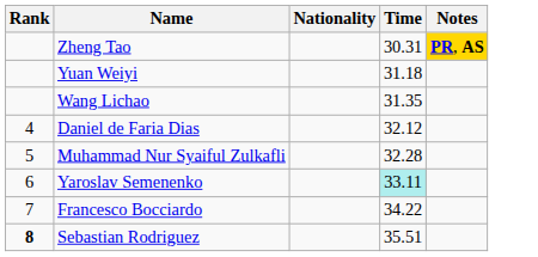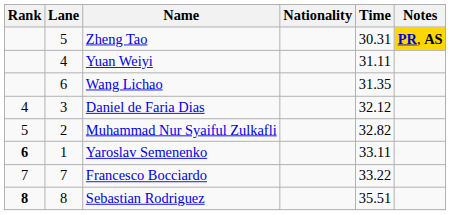 <table class="wikitable sortable" style="text-align:center">
 <tr>
 <th>Rank</th>
+<th>Lane</th>
 <th>Name</th>
 <th>Nationality</th>
 <th>Time</th>
 <th>Notes</th>
 </tr>
 <tr>
 <td></td>
+<td>5</td>
 <td align=left><a href='#'>Zheng Tao</a></td>
 <td align=left></td>
 <td>30.31</td>
 <td style="background: gold;"><strong><a href='#'>PR</a></strong>, <strong>AS</strong></td>
 </tr>
 <tr>
 <td></td>
+<td>4</td>
 <td align=left><a href='#'>Yuan Weiyi</a></td>
 <td align=left></td>
-<td>31.18</td>
+<td>31.11</td>
 <td></td>
 </tr>
 <tr>
 <td></td>
+<td>6</td>
 <td align=left><a href='#'>Wang Lichao</a></td>
 <td align=left></td>
 <td>31.35</td>
 <td></td>
 </tr>
 <tr>
 <td>4</td>
+<td>3</td>
 <td align=left><a href='#'>Daniel de Faria Dias</a></td>
 <td align=left></td>
 <td>32.12</td>
 <td></td>
 </tr>
 <tr>
 <td>5</td>
+<td>2</td>
 <td align=left><a href='#'>Muhammad Nur Syaiful Zulkafli</a></td>
 <td align=left></td>
-<td>32.28</td>
+<td>32.82</td>
 <td></td>
 </tr>
 <tr>
-<td>6</td>
+<td><strong>6</strong></td>
+<td>1</td>
 <td align=left><a href='#'>Yaroslav Semenenko</a></td>
 <td align=left></td>
-<td style="background: paleturquoise;">33.11</td>
+<td>33.11</td>
 <td></td>
 </tr>
 <tr>
 <td>7</td>
+<td>7</td>
 <td align=left><a href='#'>Francesco Bocciardo</a></td>
 <td align=left></td>
-<td>34.22</td>
+<td>33.22</td>
 <td></td>
 </tr>
 <tr>
 <td><strong>8</strong></td>
+<td>8</td>
 <td align=left><a href='#'>Sebastian Rodriguez</a></td>
 <td align=left></td>
 <td>35.51</td>
 <td></td>
 </tr>
 </table>
